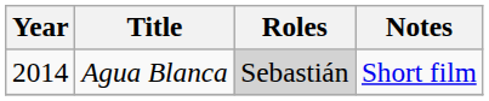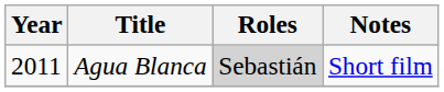 <table class="wikitable sortable">
 <tr>
 <th>Year</th>
 <th>Title</th>
 <th>Roles</th>
 <th>Notes</th>
 </tr>
 <tr>
-<td>2014</td>
+<td>2011</td>
 <td><em>Agua Blanca</em></td>
 <td style="background: lightgrey;">Sebastián</td>
 <td><a href='#'>Short film</a></td>
 </tr>
 <tr>
 </tr>
 </table>
